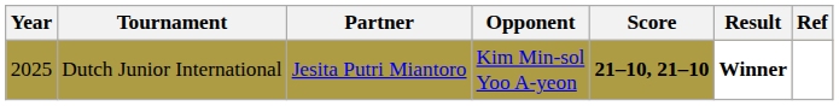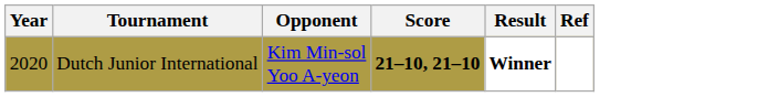 <table class="sortable wikitable" style="font-size: 90%;">
 <tr>
 <th>Year</th>
 <th>Tournament</th>
-<th>Partner</th>
 <th>Opponent</th>
 <th>Score</th>
 <th>Result</th>
 <th>Ref</th>
 </tr>
 <tr style="background:#AE9C45">
-<td align="center">2025</td>
+<td align="center">2020</td>
 <td align="left">Dutch Junior International</td>
-<td align="left"> <a href='#'>Jesita Putri Miantoro</a></td>
 <td align="left"> <a href='#'>Kim Min-sol</a><br> <a href='#'>Yoo A-yeon</a></td>
 <td align="left"><strong>21–10, 21–10</strong></td>
 <td style="text-align:left; background:white"> <strong>Winner</strong></td>
 <td style="text-align:center; background:white"></td>
 </tr>
 </table>
